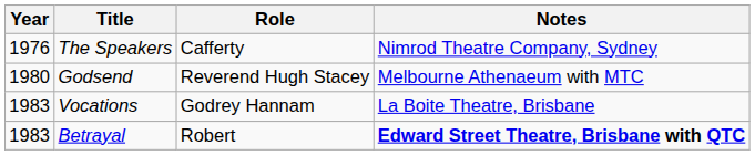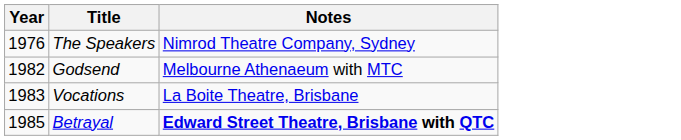 <table class=wikitable>
 <tr>
 <th>Year</th>
 <th>Title</th>
-<th>Role</th>
 <th>Notes</th>
 </tr>
 <tr>
 <td>1976</td>
 <td><em>The Speakers</em></td>
-<td>Cafferty</td>
 <td><a href='#'>Nimrod Theatre Company, Sydney</a></td>
 </tr>
 <tr>
-<td>1980</td>
+<td>1982</td>
 <td><em>Godsend</em></td>
-<td>Reverend Hugh Stacey</td>
 <td><a href='#'>Melbourne Athenaeum</a> with <a href='#'>MTC</a></td>
 </tr>
 <tr>
 <td>1983</td>
 <td><em>Vocations</em></td>
-<td>Godrey Hannam</td>
 <td><a href='#'>La Boite Theatre, Brisbane</a></td>
 </tr>
 <tr>
-<td>1983</td>
+<td>1985</td>
 <td><em><a href='#'>Betrayal</a></em></td>
-<td>Robert</td>
 <td><strong><a href='#'>Edward Street Theatre, Brisbane</a> with <a href='#'>QTC</a></strong></td>
 </tr>
 </table>
